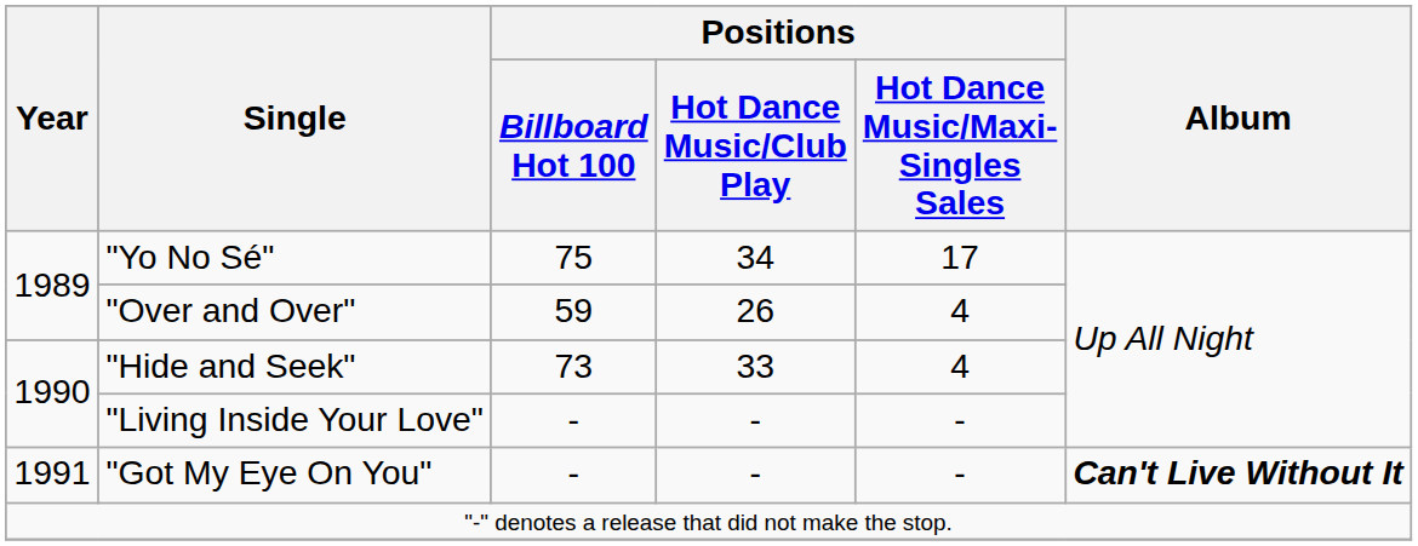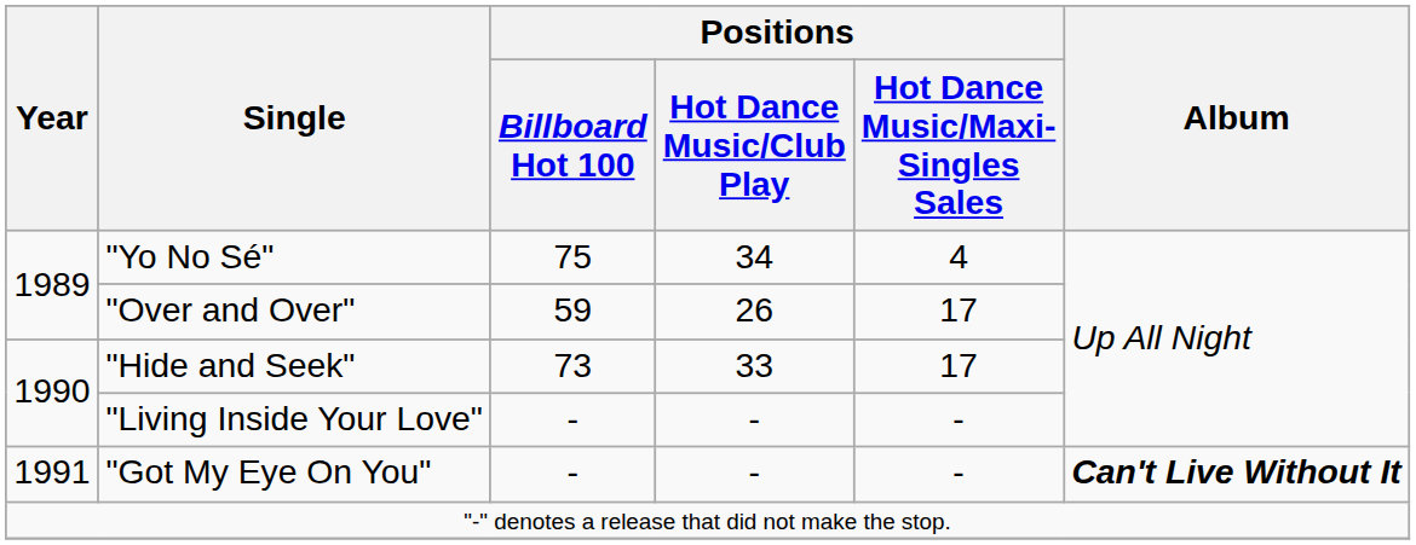 <table class = "wikitable">
 <tr>
 <th align = "center" rowspan = "2">Year</th>
 <th align = "center" rowspan = "2">Single</th>
 <th align = "center" colspan = "3">Positions</th>
 <th align = "center" rowspan = "2">Album</th>
 </tr>
 <tr>
 <th width = "40"><a href='#'><em>Billboard</em> Hot 100</a></th>
 <th width = "40"><a href='#'>Hot Dance Music/Club Play</a></th>
 <th width = "40"><a href='#'>Hot Dance Music/Maxi-Singles Sales</a></th>
 </tr>
 <tr>
 <td align = "center" rowspan = "2">1989</td>
 <td align = "left" valign = "top">"Yo No Sé"</td>
 <td align = "center" valign = "top">75</td>
 <td align = "center" valign = "top">34</td>
-<td align = "center" valign = "top">17</td>
+<td align = "center">4</td>
 <td align = "left" rowspan = "4"><em>Up All Night</em></td>
 </tr>
 <tr>
 <td align = "left">"Over and Over"</td>
 <td align = "center">59</td>
 <td align = "center">26</td>
-<td align = "center">4</td>
+<td align = "center" valign = "top">17</td>
 </tr>
 <tr>
 <td align = "center" rowspan = "2">1990</td>
 <td align = "left">"Hide and Seek"</td>
 <td align = "center">73</td>
 <td align = "center">33</td>
-<td align = "center">4</td>
+<td align = "center">17</td>
 </tr>
 <tr>
 <td align = "left">"Living Inside Your Love"</td>
 <td align = "center">-</td>
 <td align = "center">-</td>
 <td align = "center">-</td>
 </tr>
 <tr>
 <td align = "center" rowspan = "1">1991</td>
 <td align = "left">"Got My Eye On You"</td>
 <td align = "center">-</td>
 <td align = "center">-</td>
 <td align = "center">-</td>
 <td align = "left" rowspan = "1"><strong><em>Can't Live Without It</em></strong></td>
 </tr>
 <tr>
 <td align = "center" colspan = "16" style = "font-size: 8pt">"-" denotes a release that did not make the stop.</td>
 </tr>
 <tr>
 </tr>
 </table>
